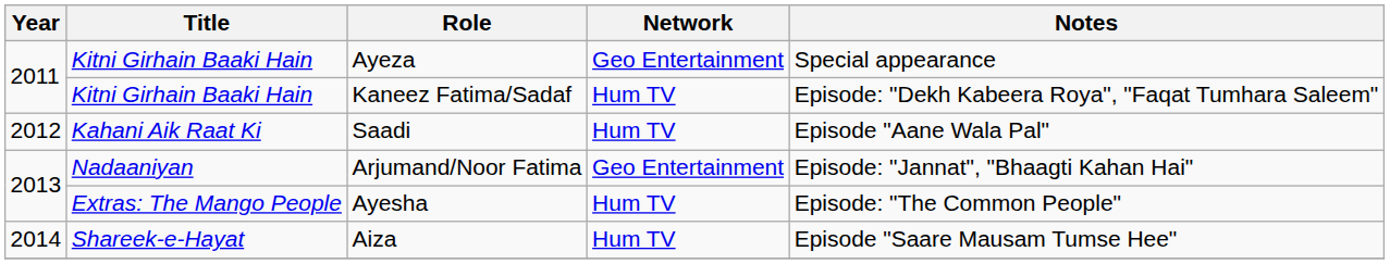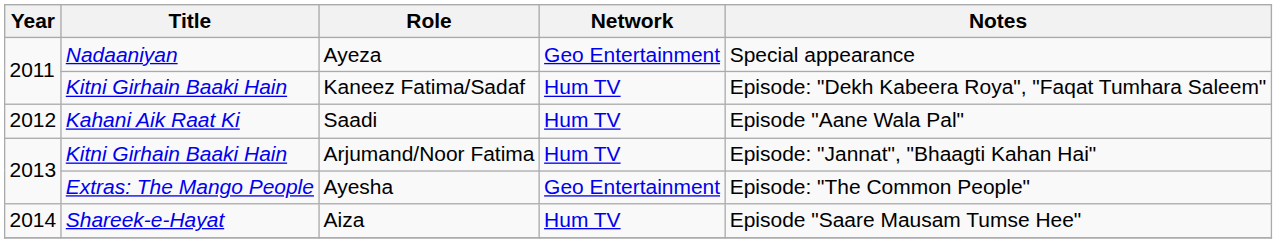 <table class="wikitable sortable plainrowheaders">
 <tr style="background:#ccc; text-align:center;">
 <th scope="col">Year</th>
 <th scope="col">Title</th>
 <th scope="col">Role</th>
 <th scope="col">Network</th>
 <th scope="col" class="unsortable">Notes</th>
 </tr>
 <tr>
 <td rowspan="2">2011</td>
-<td><em><a href='#'>Kitni Girhain Baaki Hain</a></em></td>
+<td><em><a href='#'>Nadaaniyan</a></em></td>
 <td>Ayeza</td>
 <td><a href='#'>Geo Entertainment</a></td>
 <td>Special appearance</td>
 </tr>
 <tr>
 <td><em><a href='#'>Kitni Girhain Baaki Hain</a></em></td>
 <td>Kaneez Fatima/Sadaf</td>
 <td><a href='#'>Hum TV</a></td>
 <td>Episode: "Dekh Kabeera Roya", "Faqat Tumhara Saleem"</td>
 </tr>
 <tr>
 <td>2012</td>
 <td><em><a href='#'>Kahani Aik Raat Ki</a></em></td>
 <td>Saadi</td>
 <td><a href='#'>Hum TV</a></td>
 <td>Episode "Aane Wala Pal"</td>
 </tr>
 <tr>
 <td rowspan="2">2013</td>
-<td><em><a href='#'>Nadaaniyan</a></em></td>
+<td><em><a href='#'>Kitni Girhain Baaki Hain</a></em></td>
 <td>Arjumand/Noor Fatima</td>
-<td><a href='#'>Geo Entertainment</a></td>
+<td><a href='#'>Hum TV</a></td>
 <td>Episode: "Jannat", "Bhaagti Kahan Hai"</td>
 </tr>
 <tr>
 <td><em><a href='#'>Extras: The Mango People</a></em></td>
 <td>Ayesha</td>
-<td><a href='#'>Hum TV</a></td>
+<td><a href='#'>Geo Entertainment</a></td>
 <td>Episode: "The Common People"</td>
 </tr>
 <tr>
 <td>2014</td>
 <td><em><a href='#'>Shareek-e-Hayat</a></em></td>
 <td>Aiza</td>
 <td><a href='#'>Hum TV</a></td>
 <td>Episode "Saare Mausam Tumse Hee"</td>
 </tr>
 <tr>
 </tr>
 </table>
